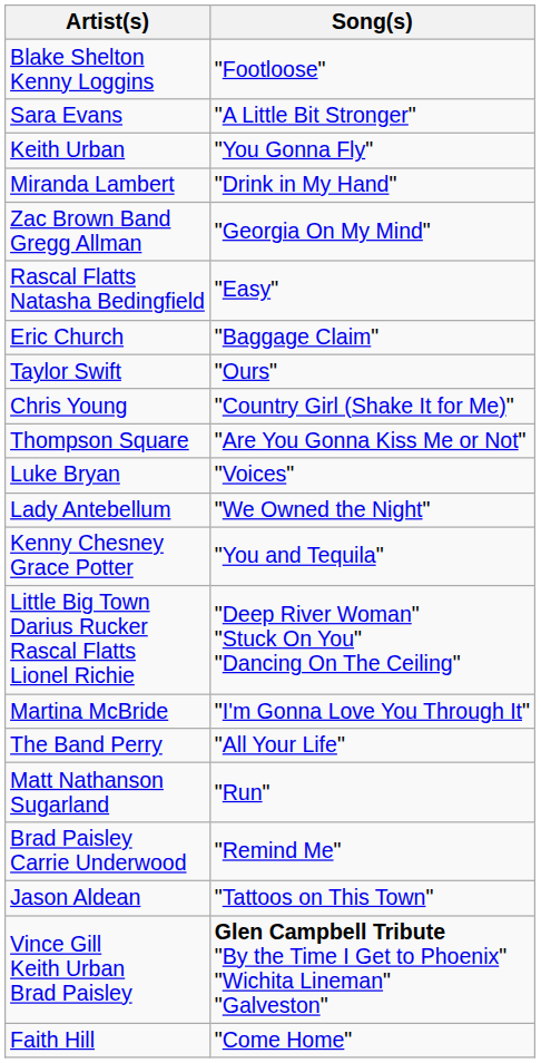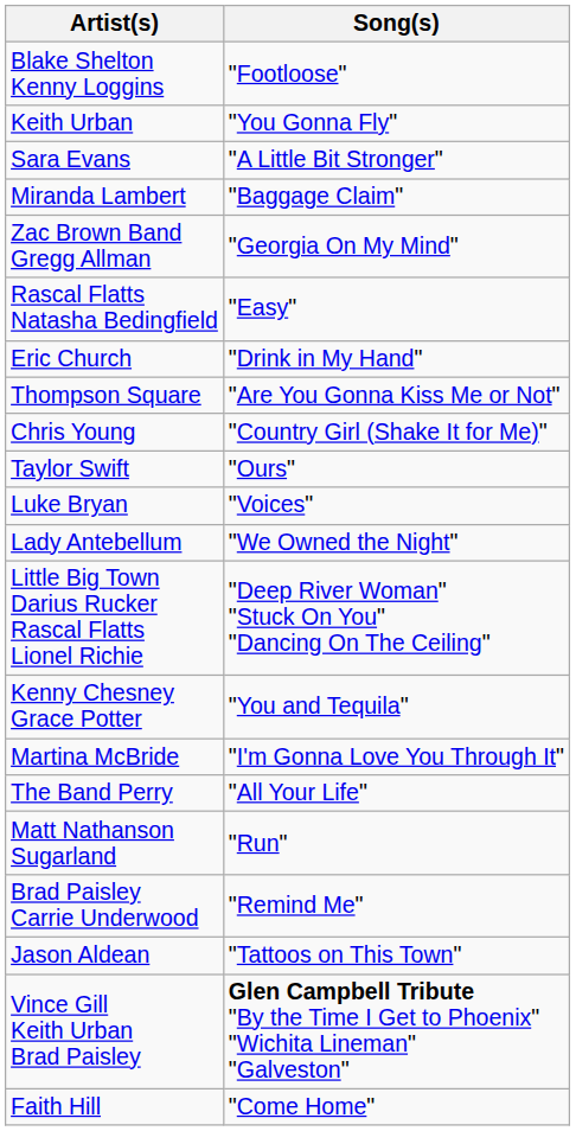 <table class="wikitable">
 <tr>
 <th>Artist(s)</th>
 <th>Song(s)</th>
 </tr>
 <tr>
 <td><a href='#'>Blake Shelton</a><br><a href='#'>Kenny Loggins</a></td>
 <td>"<a href='#'>Footloose</a>"</td>
 </tr>
 <tr>
+<td><a href='#'>Keith Urban</a></td>
+<td>"<a href='#'>You Gonna Fly</a>"</td>
+</tr>
+<tr>
 <td><a href='#'>Sara Evans</a></td>
 <td>"<a href='#'>A Little Bit Stronger</a>"</td>
 </tr>
 <tr>
-<td><a href='#'>Keith Urban</a></td>
-<td>"<a href='#'>You Gonna Fly</a>"</td>
-</tr>
-<tr>
 <td><a href='#'>Miranda Lambert</a></td>
-<td>"<a href='#'>Drink in My Hand</a>"</td>
+<td>"<a href='#'>Baggage Claim</a>"</td>
 </tr>
 <tr>
 <td><a href='#'>Zac Brown Band</a><br><a href='#'>Gregg Allman</a></td>
 <td>"<a href='#'>Georgia On My Mind</a>"</td>
 </tr>
 <tr>
 <td><a href='#'>Rascal Flatts</a><br><a href='#'>Natasha Bedingfield</a></td>
 <td>"<a href='#'>Easy</a>"</td>
 </tr>
 <tr>
 <td><a href='#'>Eric Church</a></td>
-<td>"<a href='#'>Baggage Claim</a>"</td>
+<td>"<a href='#'>Drink in My Hand</a>"</td>
 </tr>
 <tr>
-<td><a href='#'>Taylor Swift</a></td>
-<td>"<a href='#'>Ours</a>"</td>
+<td><a href='#'>Thompson Square</a></td>
+<td>"<a href='#'>Are You Gonna Kiss Me or Not</a>"</td>
 </tr>
 <tr>
 <td><a href='#'>Chris Young</a></td>
 <td>"<a href='#'>Country Girl (Shake It for Me)</a>"</td>
 </tr>
 <tr>
-<td><a href='#'>Thompson Square</a></td>
-<td>"<a href='#'>Are You Gonna Kiss Me or Not</a>"</td>
+<td><a href='#'>Taylor Swift</a></td>
+<td>"<a href='#'>Ours</a>"</td>
 </tr>
 <tr>
 <td><a href='#'>Luke Bryan</a></td>
 <td>"<a href='#'>Voices</a>"</td>
 </tr>
 <tr>
 <td><a href='#'>Lady Antebellum</a></td>
 <td>"<a href='#'>We Owned the Night</a>"</td>
 </tr>
 <tr>
+<td><a href='#'>Little Big Town</a><br><a href='#'>Darius Rucker</a><br><a href='#'>Rascal Flatts</a><br><a href='#'>Lionel Richie</a></td>
+<td>"<a href='#'>Deep River Woman</a>"<br>"<a href='#'>Stuck On You</a>" <br> "<a href='#'>Dancing On The Ceiling</a>"</td>
+</tr>
+<tr>
 <td><a href='#'>Kenny Chesney</a><br><a href='#'>Grace Potter</a></td>
 <td>"<a href='#'>You and Tequila</a>"</td>
-</tr>
-<tr>
-<td><a href='#'>Little Big Town</a><br><a href='#'>Darius Rucker</a><br><a href='#'>Rascal Flatts</a><br><a href='#'>Lionel Richie</a></td>
-<td>"<a href='#'>Deep River Woman</a>"<br>"<a href='#'>Stuck On You</a>" <br> "<a href='#'>Dancing On The Ceiling</a>"</td>
 </tr>
 <tr>
 <td><a href='#'>Martina McBride</a></td>
 <td>"<a href='#'>I'm Gonna Love You Through It</a>"</td>
 </tr>
 <tr>
 <td><a href='#'>The Band Perry</a></td>
 <td>"<a href='#'>All Your Life</a>"</td>
 </tr>
 <tr>
 <td><a href='#'>Matt Nathanson</a><br><a href='#'>Sugarland</a></td>
 <td>"<a href='#'>Run</a>"</td>
 </tr>
 <tr>
 <td><a href='#'>Brad Paisley</a><br><a href='#'>Carrie Underwood</a></td>
 <td>"<a href='#'>Remind Me</a>"</td>
 </tr>
 <tr>
 <td><a href='#'>Jason Aldean</a></td>
 <td>"<a href='#'>Tattoos on This Town</a>"</td>
 </tr>
 <tr>
 <td><a href='#'>Vince Gill</a><br><a href='#'>Keith Urban</a><br><a href='#'>Brad Paisley</a></td>
 <td><strong>Glen Campbell Tribute</strong><br>"<a href='#'>By the Time I Get to Phoenix</a>"<br>"<a href='#'>Wichita Lineman</a>"<br>"<a href='#'>Galveston</a>"</td>
 </tr>
 <tr>
 <td><a href='#'>Faith Hill</a></td>
 <td>"<a href='#'>Come Home</a>"</td>
 </tr>
 </table>
